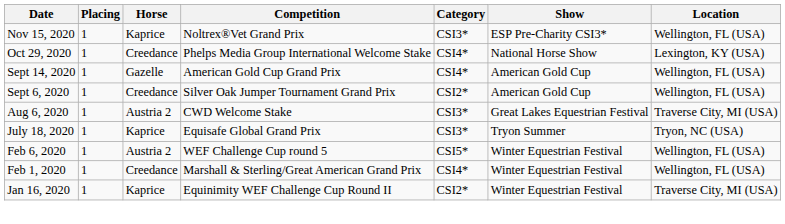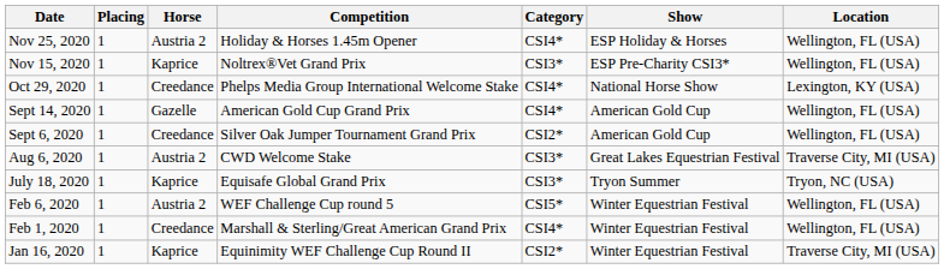 <table class="wikitable">
 <tr>
 <th>Date</th>
 <th>Placing</th>
 <th>Horse</th>
 <th>Competition</th>
 <th>Category</th>
 <th>Show</th>
 <th>Location</th>
+</tr>
+<tr>
+<td>Nov 25, 2020</td>
+<td>1</td>
+<td>Austria 2</td>
+<td>Holiday & Horses 1.45m Opener</td>
+<td>CSI4*</td>
+<td>ESP Holiday & Horses</td>
+<td>Wellington, FL (USA)</td>
 </tr>
 <tr>
 <td>Nov 15, 2020</td>
 <td>1</td>
 <td>Kaprice</td>
 <td>Noltrex®Vet Grand Prix</td>
 <td>CSI3*</td>
 <td>ESP Pre-Charity CSI3*</td>
 <td>Wellington, FL (USA)</td>
 </tr>
 <tr>
 <td>Oct 29, 2020</td>
 <td>1</td>
 <td>Creedance</td>
 <td>Phelps Media Group International Welcome Stake</td>
 <td>CSI4*</td>
 <td>National Horse Show</td>
 <td>Lexington, KY (USA)</td>
 </tr>
 <tr>
 <td>Sept 14, 2020</td>
 <td>1</td>
 <td>Gazelle</td>
 <td>American Gold Cup Grand Prix</td>
 <td>CSI4*</td>
 <td>American Gold Cup</td>
 <td>Wellington, FL (USA)</td>
 </tr>
 <tr>
 <td>Sept 6, 2020</td>
 <td>1</td>
 <td>Creedance</td>
 <td>Silver Oak Jumper Tournament Grand Prix</td>
 <td>CSI2*</td>
 <td>American Gold Cup</td>
 <td>Wellington, FL (USA)</td>
 </tr>
 <tr>
 <td>Aug 6, 2020</td>
 <td>1</td>
 <td>Austria 2</td>
 <td>CWD Welcome Stake</td>
 <td>CSI3*</td>
 <td>Great Lakes Equestrian Festival</td>
 <td>Traverse City, MI (USA)</td>
 </tr>
 <tr>
 <td>July 18, 2020</td>
 <td>1</td>
 <td>Kaprice</td>
 <td>Equisafe Global Grand Prix</td>
 <td>CSI3*</td>
 <td>Tryon Summer</td>
 <td>Tryon, NC (USA)</td>
 </tr>
 <tr>
 <td>Feb 6, 2020</td>
 <td>1</td>
 <td>Austria 2</td>
 <td>WEF Challenge Cup round 5</td>
 <td>CSI5*</td>
 <td>Winter Equestrian Festival</td>
 <td>Wellington, FL (USA)</td>
 </tr>
 <tr>
 <td>Feb 1, 2020</td>
 <td>1</td>
 <td>Creedance</td>
 <td>Marshall & Sterling/Great American Grand Prix</td>
 <td>CSI4*</td>
 <td>Winter Equestrian Festival</td>
 <td>Wellington, FL (USA)</td>
 </tr>
 <tr>
 <td>Jan 16, 2020</td>
 <td>1</td>
 <td>Kaprice</td>
 <td>Equinimity WEF Challenge Cup Round II</td>
 <td>CSI2*</td>
 <td>Winter Equestrian Festival</td>
 <td>Traverse City, MI (USA)</td>
 </tr>
 </table>
